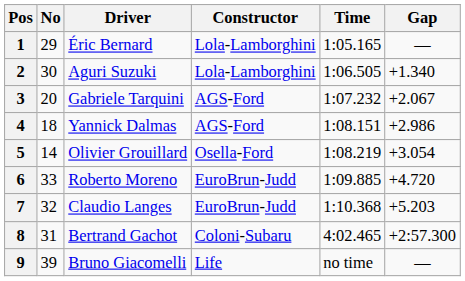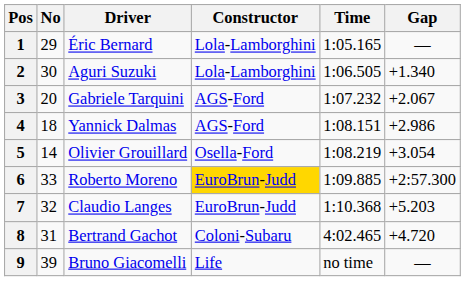 <table class="wikitable sortable" style="font-size: 95%;">
 <tr>
 <th>Pos</th>
 <th>No</th>
 <th>Driver</th>
 <th>Constructor</th>
 <th>Time</th>
 <th>Gap</th>
 </tr>
 <tr>
 <th>1</th>
 <td>29</td>
 <td> <a href='#'>Éric Bernard</a></td>
 <td><a href='#'>Lola</a>-<a href='#'>Lamborghini</a></td>
 <td>1:05.165</td>
 <td align="center">—</td>
 </tr>
 <tr>
 <th>2</th>
 <td>30</td>
 <td> <a href='#'>Aguri Suzuki</a></td>
 <td><a href='#'>Lola</a>-<a href='#'>Lamborghini</a></td>
 <td>1:06.505</td>
 <td>+1.340</td>
 </tr>
 <tr>
 <th>3</th>
 <td>20</td>
 <td> <a href='#'>Gabriele Tarquini</a></td>
 <td><a href='#'>AGS</a>-<a href='#'>Ford</a></td>
 <td>1:07.232</td>
 <td>+2.067</td>
 </tr>
 <tr>
 <th>4</th>
 <td>18</td>
 <td> <a href='#'>Yannick Dalmas</a></td>
 <td><a href='#'>AGS</a>-<a href='#'>Ford</a></td>
 <td>1:08.151</td>
 <td>+2.986</td>
 </tr>
 <tr>
 <th>5</th>
 <td>14</td>
 <td> <a href='#'>Olivier Grouillard</a></td>
 <td><a href='#'>Osella</a>-<a href='#'>Ford</a></td>
 <td>1:08.219</td>
 <td>+3.054</td>
 </tr>
 <tr>
 <th>6</th>
 <td>33</td>
 <td> <a href='#'>Roberto Moreno</a></td>
-<td><a href='#'>EuroBrun</a>-<a href='#'>Judd</a></td>
+<td style="background: gold;"><a href='#'>EuroBrun</a>-<a href='#'>Judd</a></td>
 <td>1:09.885</td>
-<td>+4.720</td>
+<td>+2:57.300</td>
 </tr>
 <tr>
 <th>7</th>
 <td>32</td>
 <td> <a href='#'>Claudio Langes</a></td>
 <td><a href='#'>EuroBrun</a>-<a href='#'>Judd</a></td>
 <td>1:10.368</td>
 <td>+5.203</td>
 </tr>
 <tr>
 <th>8</th>
 <td>31</td>
 <td> <a href='#'>Bertrand Gachot</a></td>
 <td><a href='#'>Coloni</a>-<a href='#'>Subaru</a></td>
 <td>4:02.465</td>
-<td>+2:57.300</td>
+<td>+4.720</td>
 </tr>
 <tr>
 <th>9</th>
 <td>39</td>
 <td> <a href='#'>Bruno Giacomelli</a></td>
 <td><a href='#'>Life</a></td>
 <td>no time</td>
 <td align="center">—</td>
 </tr>
 </table>
